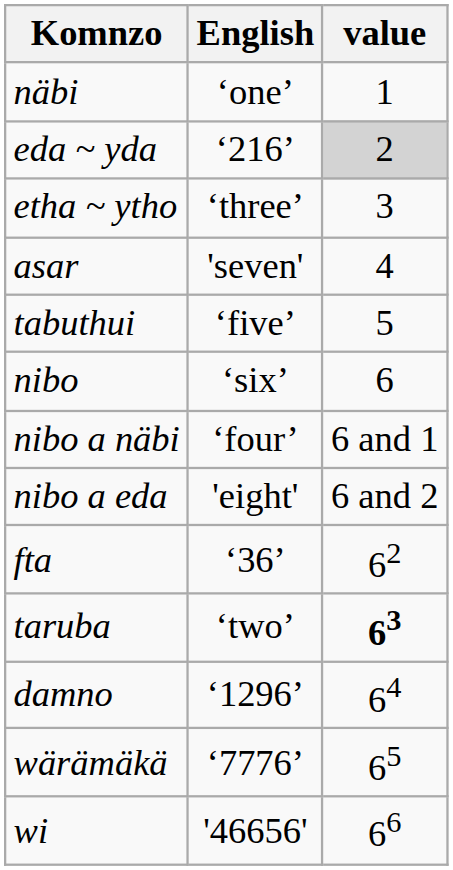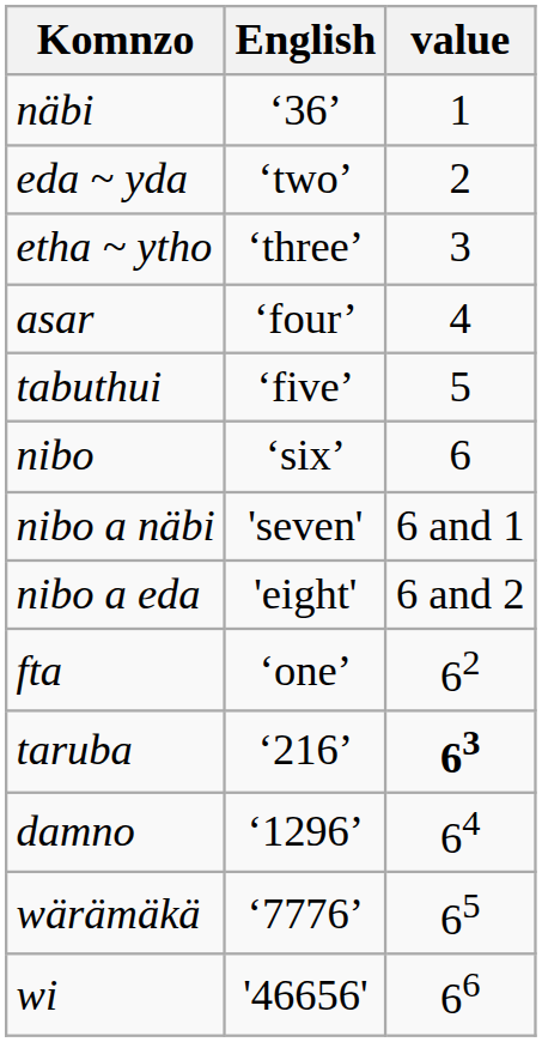 <table class="wikitable">
 <tr>
 <th>Komnzo</th>
 <th>English</th>
 <th>value</th>
 </tr>
 <tr>
 <td><em>näbi</em></td>
-<td align="center">‘one’</td>
+<td align="center">‘36’</td>
 <td align="center">1</td>
 </tr>
 <tr>
 <td><em>eda ~ yda</em></td>
-<td align="center">‘216’</td>
-<td align="center" style="background: lightgrey;">2</td>
+<td align="center">‘two’</td>
+<td align="center">2</td>
 </tr>
 <tr>
 <td><em>etha ~ ytho</em></td>
 <td align="center">‘three’</td>
 <td align="center">3</td>
 </tr>
 <tr>
 <td><em>asar</em></td>
-<td align="center">'seven'</td>
+<td align="center">‘four’</td>
 <td align="center">4</td>
 </tr>
 <tr>
 <td><em>tabuthui</em></td>
 <td align="center">‘five’</td>
 <td align="center">5</td>
 </tr>
 <tr>
 <td><em>nibo</em></td>
 <td align="center">‘six’</td>
 <td align="center">6</td>
 </tr>
 <tr>
 <td><em>nibo a näbi</em></td>
-<td align="center">‘four’</td>
+<td align="center">'seven'</td>
 <td align="center">6 and 1</td>
 </tr>
 <tr>
 <td><em>nibo a eda</em></td>
 <td align="center">'eight'</td>
 <td align="center">6 and 2</td>
 </tr>
 <tr>
 <td><em>fta</em></td>
-<td align="center">‘36’</td>
+<td align="center">‘one’</td>
 <td align="center">6<sup>2</sup></td>
 </tr>
 <tr>
 <td><em>taruba</em></td>
-<td align="center">‘two’</td>
+<td align="center">‘216’</td>
 <td align="center"><strong>6<sup>3</sup></strong></td>
 </tr>
 <tr>
 <td><em>damno</em></td>
 <td align="center">‘1296’</td>
 <td align="center">6<sup>4</sup></td>
 </tr>
 <tr>
 <td><em>wärämäkä</em></td>
 <td align="center">‘7776’</td>
 <td align="center">6<sup>5</sup></td>
 </tr>
 <tr>
 <td><em>wi</em></td>
 <td align="center">'46656'</td>
 <td align="center">6<sup>6</sup></td>
 </tr>
 </table>
